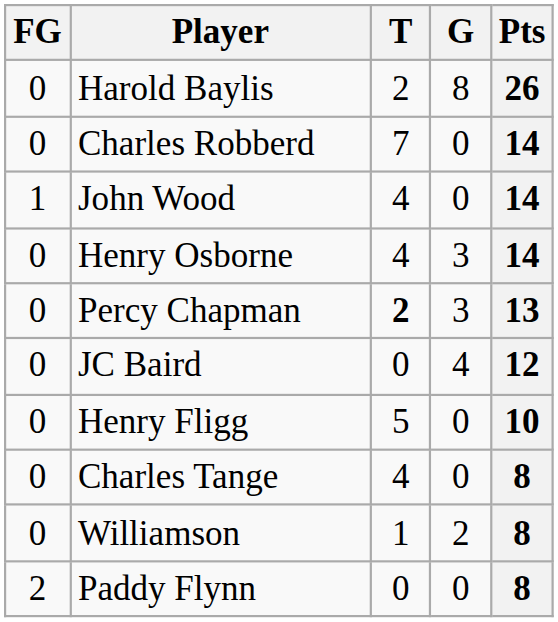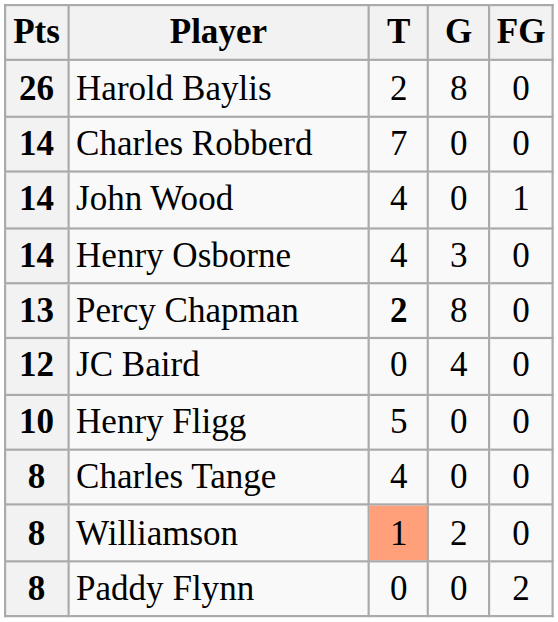 <table class="wikitable" style="text-align:center;">
 <tr>
-<th width="20">FG</th>
+<th width="20">Pts</th>
 <th width="130">Player</th>
 <th width="20">T</th>
 <th width="20">G</th>
-<th width="20">Pts</th>
+<th width="20">FG</th>
 </tr>
 <tr>
-<td>0</td>
+<th>26</th>
 <td style="text-align:left;"> Harold Baylis</td>
 <td>2</td>
 <td>8</td>
-<th>26</th>
+<td>0</td>
 </tr>
 <tr>
-<td>0</td>
+<th>14</th>
 <td style="text-align:left;"> Charles Robberd</td>
 <td>7</td>
 <td>0</td>
-<th>14</th>
+<td>0</td>
 </tr>
 <tr>
-<td>1</td>
+<th>14</th>
 <td style="text-align:left;"> John Wood</td>
 <td>4</td>
 <td>0</td>
-<th>14</th>
+<td>1</td>
 </tr>
 <tr>
-<td>0</td>
+<th>14</th>
 <td style="text-align:left;"> Henry Osborne</td>
 <td>4</td>
 <td>3</td>
-<th>14</th>
+<td>0</td>
 </tr>
 <tr>
-<td>0</td>
+<th>13</th>
 <td style="text-align:left;"> Percy Chapman</td>
 <td><strong>2</strong></td>
-<td>3</td>
-<th>13</th>
+<td>8</td>
+<td>0</td>
 </tr>
 <tr>
-<td>0</td>
+<th>12</th>
 <td style="text-align:left;"> JC Baird</td>
 <td>0</td>
 <td>4</td>
-<th>12</th>
+<td>0</td>
 </tr>
 <tr>
-<td>0</td>
+<th>10</th>
 <td style="text-align:left;"> Henry Fligg</td>
 <td>5</td>
 <td>0</td>
-<th>10</th>
+<td>0</td>
 </tr>
 <tr>
-<td>0</td>
+<th>8</th>
 <td style="text-align:left;"> Charles Tange</td>
 <td>4</td>
 <td>0</td>
-<th>8</th>
+<td>0</td>
 </tr>
 <tr>
+<th>8</th>
+<td style="text-align:left;"> Williamson</td>
+<td style="background: lightsalmon;">1</td>
+<td>2</td>
 <td>0</td>
-<td style="text-align:left;"> Williamson</td>
-<td>1</td>
-<td>2</td>
-<th>8</th>
 </tr>
 <tr>
-<td>2</td>
+<th>8</th>
 <td style="text-align:left;"> Paddy Flynn</td>
 <td>0</td>
 <td>0</td>
-<th>8</th>
+<td>2</td>
 </tr>
 </table>
